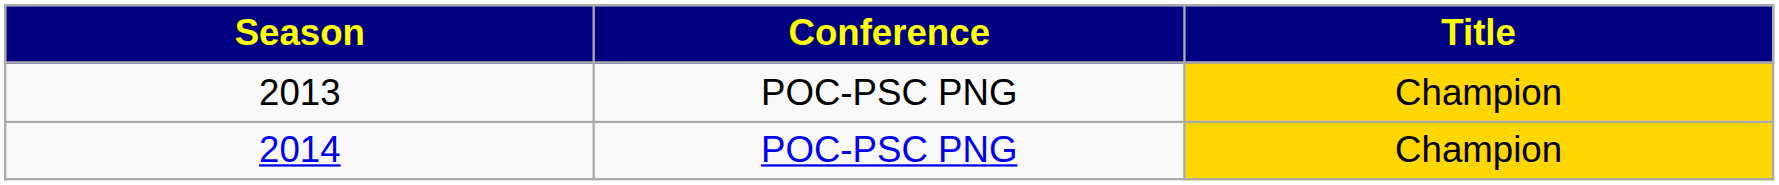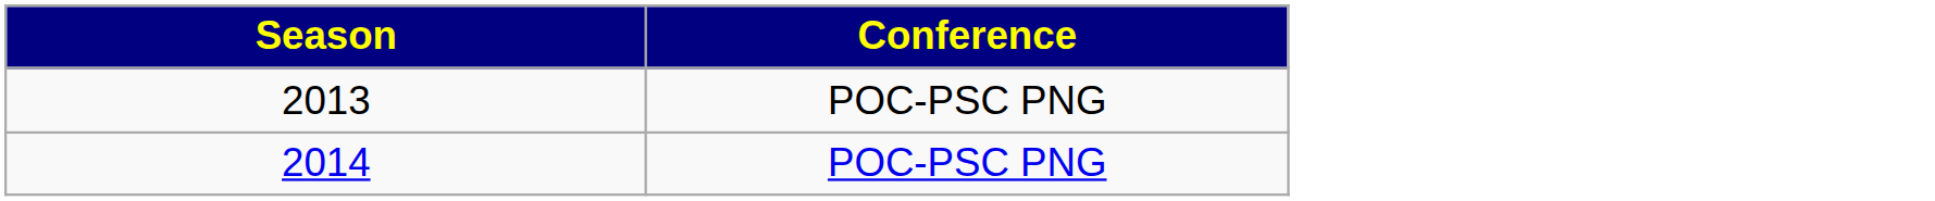 <table class="wikitable">
 <tr>
 <th width=250px style="background: #000080; color: yellow; text-align: center"><strong>Season</strong></th>
 <th width=250px style="background: #000080; color: yellow; text-align: center"><strong>Conference</strong></th>
-<th width=250px style="background: #000080; color: yellow">Title</th>
 </tr>
 <tr align=center>
 <td>2013</td>
 <td>POC-PSC PNG</td>
-<td style="background:gold;">Champion</td>
 </tr>
 <tr align=center>
 <td><a href='#'>2014</a></td>
 <td><a href='#'>POC-PSC PNG</a></td>
-<td style="background:gold;">Champion</td>
 </tr>
 </table>
